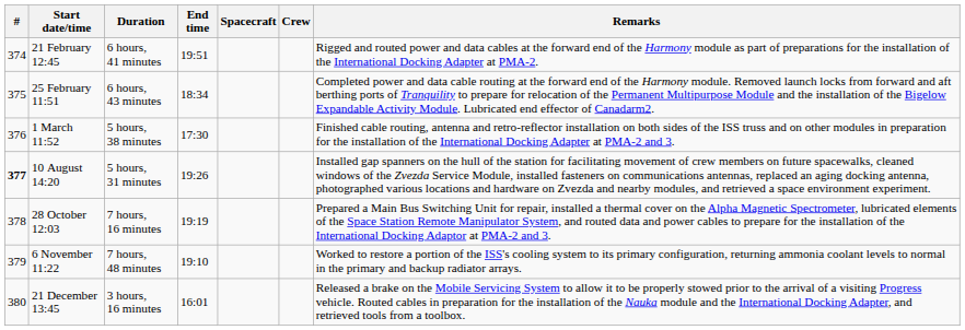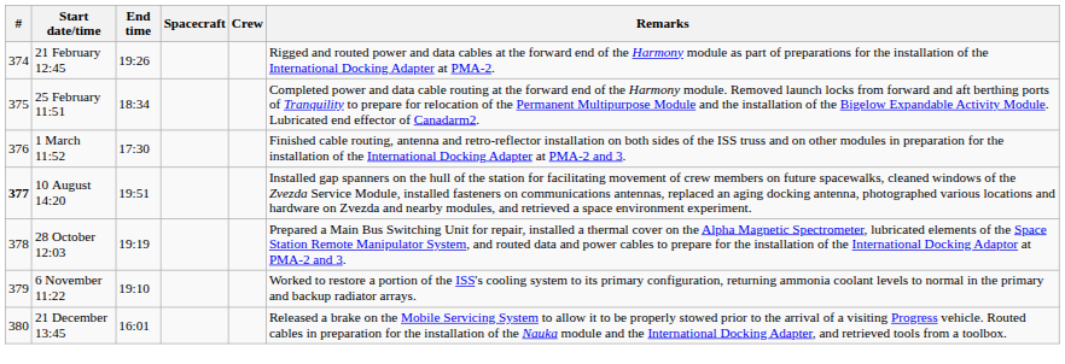 <table class="wikitable sticky-header">
 <tr>
 <th>#</th>
 <th>Start date/time</th>
-<th>Duration</th>
 <th>End time</th>
 <th>Spacecraft</th>
 <th>Crew</th>
 <th>Remarks</th>
 </tr>
 <tr>
 <td>374</td>
 <td>21 February<br>12:45</td>
-<td>6 hours, 41 minutes</td>
-<td>19:51</td>
+<td>19:26</td>
 <td><br></td>
 <td></td>
 <td>Rigged and routed power and data cables at the forward end of the <em><a href='#'> Harmony</a></em> module as part of preparations for the installation of the <a href='#'>International Docking Adapter</a> at <a href='#'>PMA-2</a>.</td>
 </tr>
 <tr>
 <td>375</td>
 <td>25 February<br>11:51</td>
-<td>6 hours, 43 minutes</td>
 <td>18:34</td>
 <td><br></td>
 <td></td>
 <td>Completed power and data cable routing at the forward end of the <em>Harmony</em> module. Removed launch locks from forward and aft berthing ports of <em><a href='#'> Tranquility</a></em> to prepare for relocation of the <a href='#'>Permanent Multipurpose Module</a> and the installation of the <a href='#'>Bigelow Expandable Activity Module</a>. Lubricated end effector of <a href='#'>Canadarm2</a>.</td>
 </tr>
 <tr>
 <td>376</td>
 <td>1 March<br>11:52</td>
-<td>5 hours, 38 minutes</td>
 <td>17:30</td>
 <td><br></td>
 <td></td>
 <td>Finished cable routing, antenna and retro-reflector installation on both sides of the ISS truss and on other modules in preparation for the installation of the <a href='#'>International Docking Adapter</a> at <a href='#'> PMA-2 and 3</a>.</td>
 </tr>
 <tr>
 <td><strong>377</strong></td>
 <td>10 August<br>14:20</td>
-<td>5 hours, 31 minutes</td>
-<td>19:26</td>
+<td>19:51</td>
 <td><br></td>
 <td></td>
 <td>Installed gap spanners on the hull of the station for facilitating movement of crew members on future spacewalks, cleaned windows of the <em>Zvezda</em> Service Module, installed fasteners on communications antennas, replaced an aging docking antenna, photographed various locations and hardware on Zvezda and nearby modules, and retrieved a space environment experiment.</td>
 </tr>
 <tr>
 <td>378</td>
 <td>28 October<br>12:03</td>
-<td>7 hours, 16 minutes</td>
 <td>19:19</td>
 <td><br></td>
 <td></td>
 <td>Prepared a Main Bus Switching Unit for repair, installed a thermal cover on the <a href='#'>Alpha Magnetic Spectrometer</a>, lubricated elements of the <a href='#'>Space Station Remote Manipulator System</a>, and routed data and power cables to prepare for the installation of the <a href='#'> International Docking Adaptor</a> at <a href='#'> PMA-2 and 3</a>.</td>
 </tr>
 <tr>
 <td>379</td>
 <td>6 November<br>11:22</td>
-<td>7 hours, 48 minutes</td>
 <td>19:10</td>
 <td><br></td>
 <td></td>
 <td>Worked to restore a portion of the <a href='#'> ISS</a>'s cooling system to its primary configuration, returning ammonia coolant levels to normal in the primary and backup radiator arrays.</td>
 </tr>
 <tr>
 <td>380</td>
 <td>21 December<br>13:45</td>
-<td>3 hours, 16 minutes</td>
 <td>16:01</td>
 <td><br></td>
 <td></td>
 <td>Released a brake on the <a href='#'>Mobile Servicing System</a> to allow it to be properly stowed prior to the arrival of a visiting <a href='#'> Progress</a> vehicle. Routed cables in preparation for the installation of the <em><a href='#'> Nauka</a></em> module and the <a href='#'>International Docking Adapter</a>, and retrieved tools from a toolbox.</td>
 </tr>
 </table>
